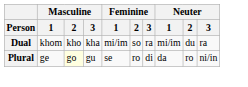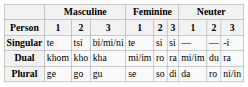 <table class="wikitable">
 <tr>
 <th></th>
 <th colspan="3">Masculine</th>
 <th colspan="3">Feminine</th>
 <th colspan="3">Neuter</th>
 </tr>
 <tr>
 <th>Person</th>
 <th>1</th>
 <th>2</th>
 <th>3</th>
 <th>1</th>
 <th>2</th>
 <th>3</th>
 <th>1</th>
 <th>2</th>
 <th>3</th>
 </tr>
 <tr>
+<th>Singular</th>
+<td>te</td>
+<td>tsi</td>
+<td>bi/mi/ni</td>
+<td>te</td>
+<td>si</td>
+<td>si</td>
+<td>—</td>
+<td>—</td>
+<td>-i</td>
+</tr>
+<tr>
 <th>Dual</th>
 <td>khom</td>
 <td>kho</td>
 <td>kha</td>
 <td>mi/im</td>
-<td>so</td>
+<td>ro</td>
 <td>ra</td>
 <td>mi/im</td>
 <td>du</td>
 <td>ra</td>
 </tr>
 <tr>
 <th>Plural</th>
 <td>ge</td>
-<td style="background: lightyellow;">go</td>
+<td>go</td>
 <td>gu</td>
 <td>se</td>
-<td>ro</td>
+<td>so</td>
 <td>di</td>
 <td>da</td>
 <td>ro</td>
 <td>ni/in</td>
 </tr>
 </table>
